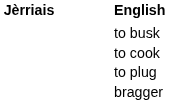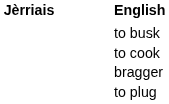 <table>
 <tr>
 <td width="120em"><strong>Jèrriais</strong></td>
 <td width="120em"><strong>English</strong></td>
 </tr>
 <tr>
 <td></td>
 <td></td>
 </tr>
 <tr>
 <td></td>
 <td>to busk</td>
 </tr>
 <tr>
 <td></td>
 <td>to cook</td>
 </tr>
 <tr>
 <td></td>
-<td>to plug</td>
+<td>bragger</td>
 </tr>
 <tr>
 <td></td>
-<td>bragger</td>
+<td>to plug</td>
 </tr>
 </table>
